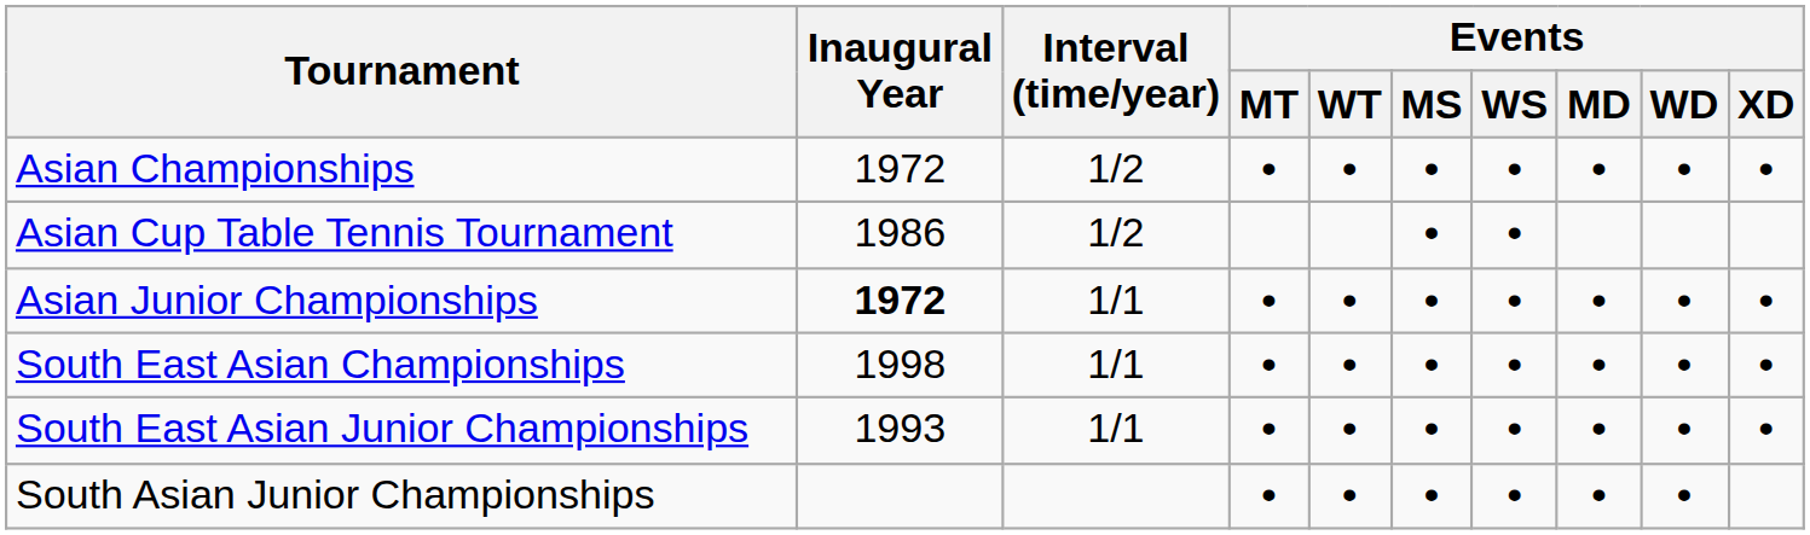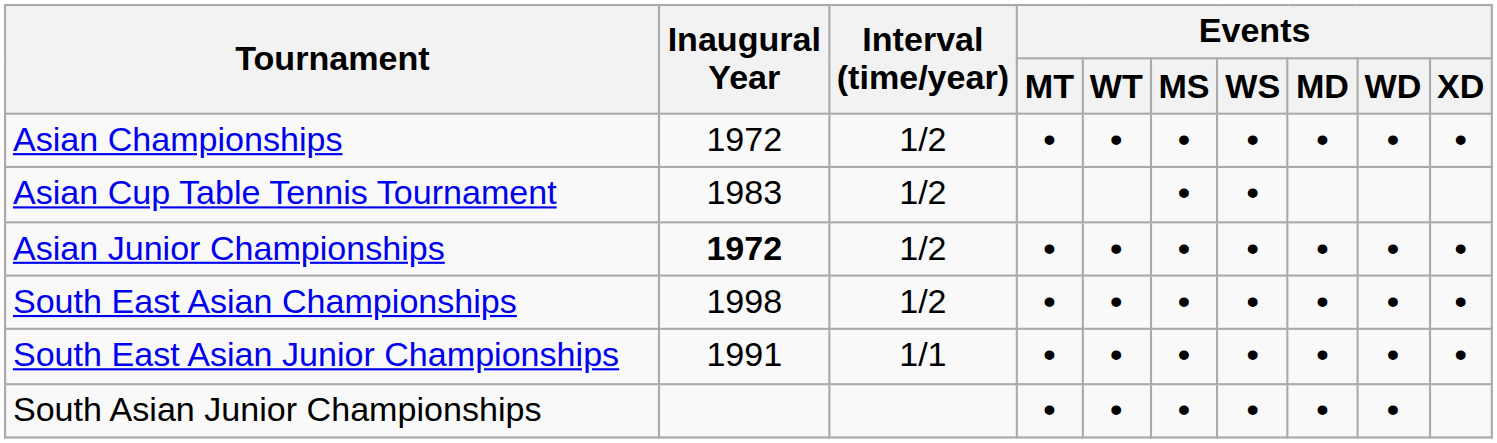 <table class="wikitable">
 <tr>
 <th rowspan=2 width=300>Tournament</th>
 <th rowspan=2 width=50>Inaugural<br>Year</th>
 <th rowspan=2 width=80>Interval<br>(time/year)</th>
 <th colspan=7 width=160>Events</th>
 </tr>
 <tr>
 <th>MT</th>
 <th>WT</th>
 <th>MS</th>
 <th>WS</th>
 <th>MD</th>
 <th>WD</th>
 <th>XD</th>
 </tr>
 <tr align="center">
 <td align="left"><a href='#'>Asian Championships</a></td>
 <td>1972</td>
 <td>1/2</td>
 <td align="center"><strong>•</strong></td>
 <td align="center"><strong>•</strong></td>
 <td align="center"><strong>•</strong></td>
 <td align="center"><strong>•</strong></td>
 <td align="center"><strong>•</strong></td>
 <td align="center"><strong>•</strong></td>
 <td align="center"><strong>•</strong></td>
 </tr>
 <tr align="center">
 <td align="left"><a href='#'>Asian Cup Table Tennis Tournament</a></td>
-<td>1986</td>
+<td>1983</td>
 <td>1/2</td>
 <td></td>
 <td></td>
 <td align="center"><strong>•</strong></td>
 <td align="center"><strong>•</strong></td>
 <td></td>
 <td></td>
 <td></td>
 </tr>
 <tr align="center">
 <td align="left"><a href='#'>Asian Junior Championships</a></td>
 <td><strong>1972</strong></td>
-<td>1/1</td>
+<td>1/2</td>
 <td align="center"><strong>•</strong></td>
 <td align="center"><strong>•</strong></td>
 <td align="center"><strong>•</strong></td>
 <td align="center"><strong>•</strong></td>
 <td align="center"><strong>•</strong></td>
 <td align="center"><strong>•</strong></td>
 <td align="center"><strong>•</strong></td>
 </tr>
 <tr align="center">
 <td align="left"><a href='#'>South East Asian Championships</a></td>
 <td>1998</td>
-<td>1/1</td>
+<td>1/2</td>
 <td align="center"><strong>•</strong></td>
 <td align="center"><strong>•</strong></td>
 <td align="center"><strong>•</strong></td>
 <td align="center"><strong>•</strong></td>
 <td align="center"><strong>•</strong></td>
 <td align="center"><strong>•</strong></td>
 <td align="center"><strong>•</strong></td>
 </tr>
 <tr align="center">
 <td align="left"><a href='#'>South East Asian Junior Championships</a></td>
-<td>1993</td>
+<td>1991</td>
 <td>1/1</td>
 <td align="center"><strong>•</strong></td>
 <td align="center"><strong>•</strong></td>
 <td align="center"><strong>•</strong></td>
 <td align="center"><strong>•</strong></td>
 <td align="center"><strong>•</strong></td>
 <td align="center"><strong>•</strong></td>
 <td align="center"><strong>•</strong></td>
 </tr>
 <tr align="center">
 <td align="left">South Asian Junior Championships</td>
 <td></td>
 <td></td>
 <td align="center"><strong>•</strong></td>
 <td align="center"><strong>•</strong></td>
 <td align="center"><strong>•</strong></td>
 <td align="center"><strong>•</strong></td>
 <td align="center"><strong>•</strong></td>
 <td align="center"><strong>•</strong></td>
 <td></td>
 </tr>
 </table>
